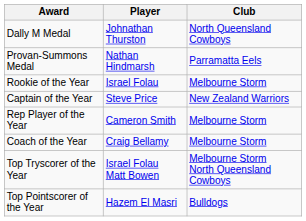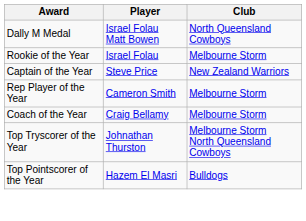 <table class="wikitable">
 <tr>
 <th width=150>Award</th>
 <th style="width:125px;" abbr="Player">Player</th>
 <th style="width:175px;" abbr="Club">Club</th>
 </tr>
 <tr>
 <td>Dally M Medal</td>
-<td><a href='#'>Johnathan Thurston</a></td>
+<td><a href='#'>Israel Folau</a><br><a href='#'>Matt Bowen</a></td>
 <td><a href='#'>North Queensland Cowboys</a></td>
-</tr>
-<tr>
-<td>Provan-Summons Medal</td>
-<td><a href='#'>Nathan Hindmarsh</a></td>
-<td><a href='#'>Parramatta Eels</a></td>
 </tr>
 <tr>
 <td>Rookie of the Year</td>
 <td><a href='#'>Israel Folau</a></td>
 <td><a href='#'>Melbourne Storm</a></td>
 </tr>
 <tr>
 <td>Captain of the Year</td>
 <td><a href='#'>Steve Price</a></td>
 <td><a href='#'>New Zealand Warriors</a></td>
 </tr>
 <tr>
 <td>Rep Player of the Year</td>
 <td><a href='#'>Cameron Smith</a></td>
 <td><a href='#'>Melbourne Storm</a></td>
 </tr>
 <tr>
 <td>Coach of the Year</td>
 <td><a href='#'>Craig Bellamy</a></td>
 <td><a href='#'>Melbourne Storm</a></td>
 </tr>
 <tr>
 <td>Top Tryscorer of the Year</td>
-<td><a href='#'>Israel Folau</a><br><a href='#'>Matt Bowen</a></td>
+<td><a href='#'>Johnathan Thurston</a></td>
 <td><a href='#'>Melbourne Storm</a><br><a href='#'>North Queensland Cowboys</a></td>
 </tr>
 <tr>
 <td>Top Pointscorer of the Year</td>
 <td><a href='#'>Hazem El Masri</a></td>
 <td><a href='#'>Bulldogs</a></td>
 </tr>
 </table>
